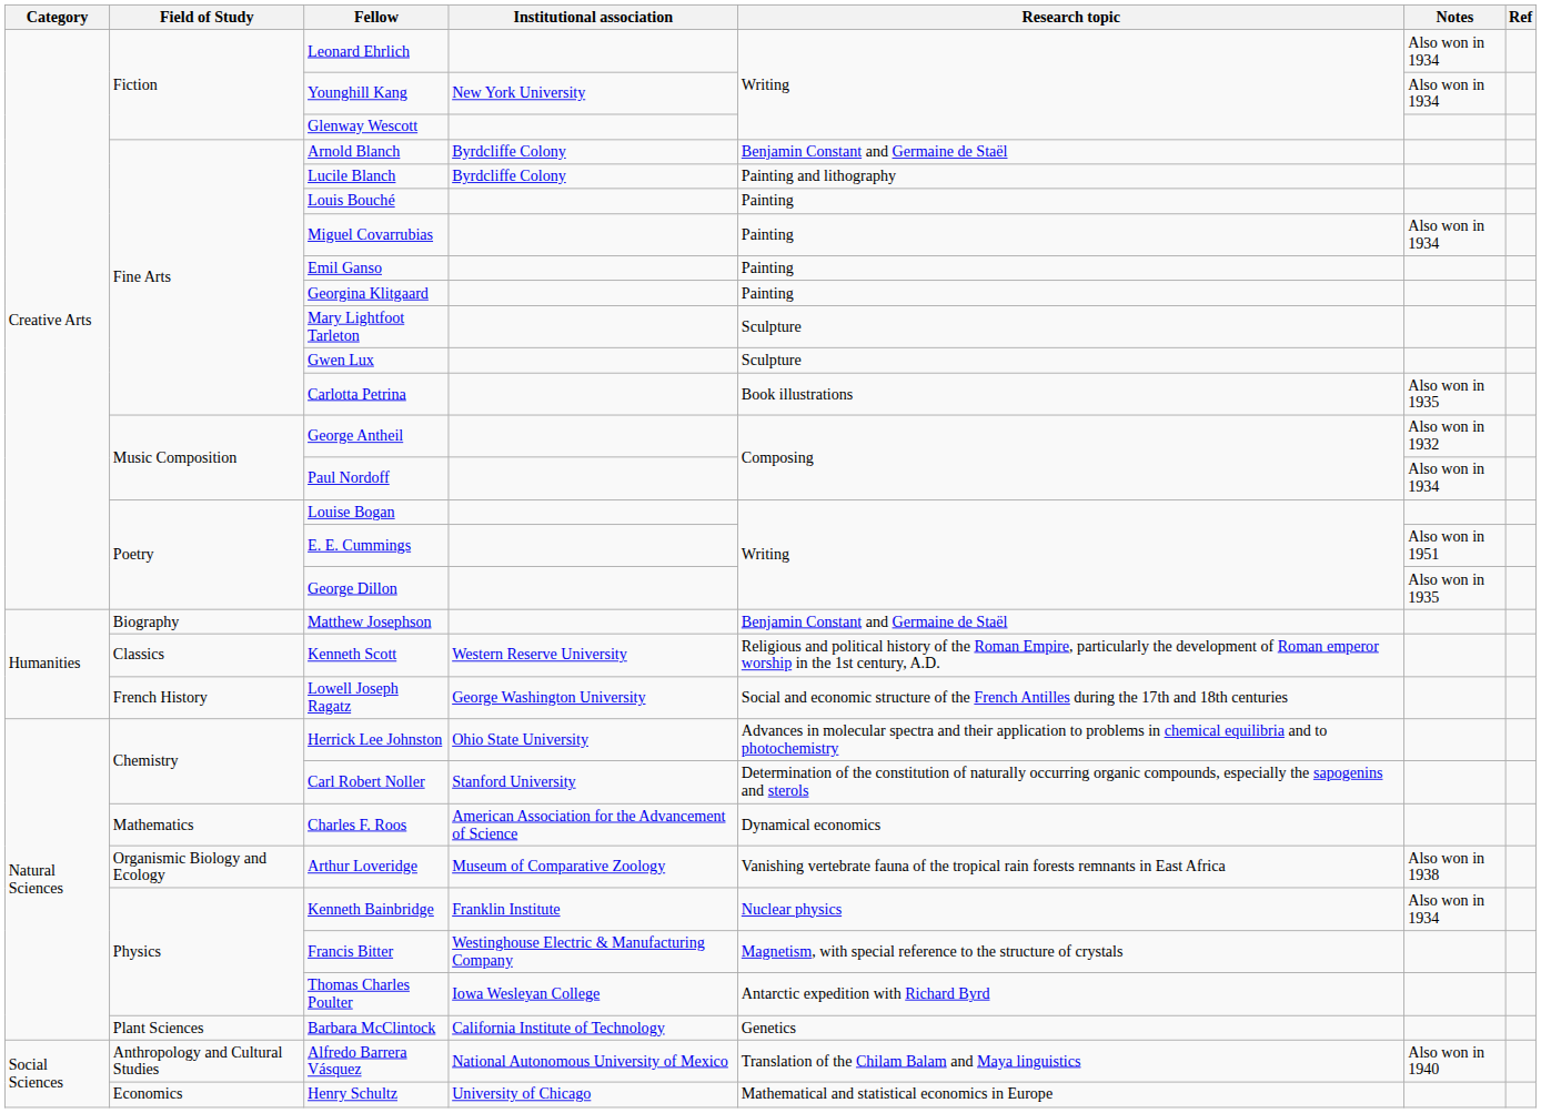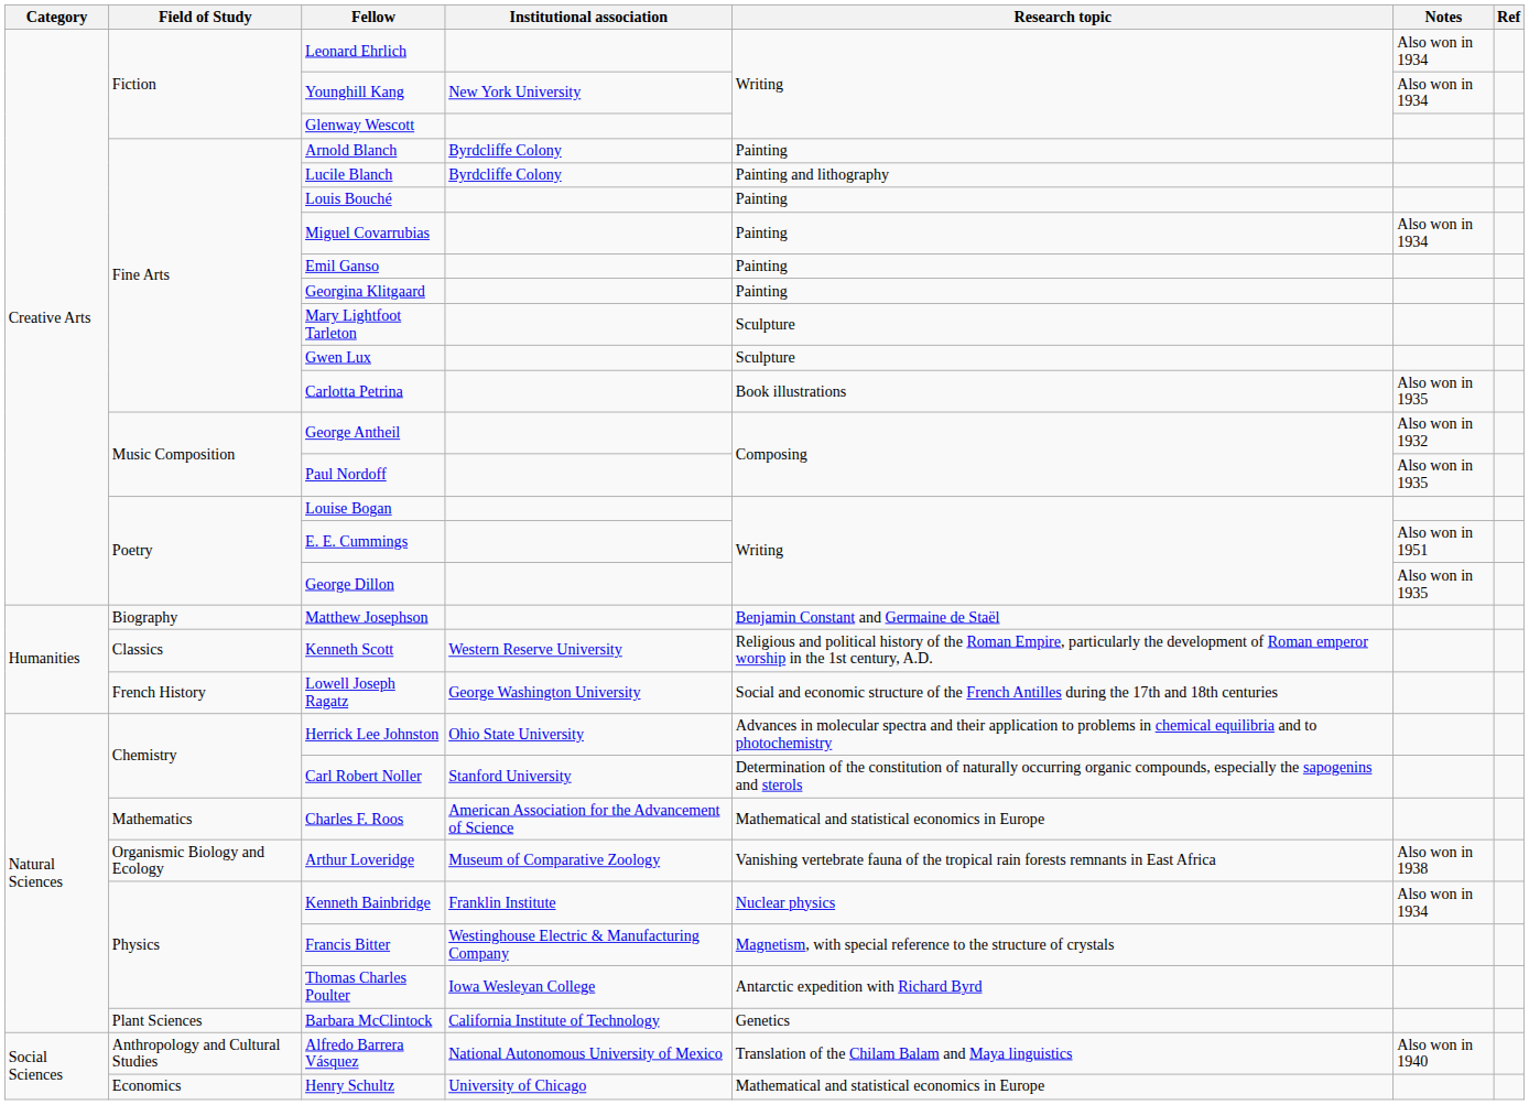 <table class="wikitable sortable static-row-numbers static-row-header-text">
 <tr>
 <th>Category</th>
 <th>Field of Study</th>
 <th>Fellow</th>
 <th>Institutional association </th>
 <th>Research topic</th>
 <th>Notes</th>
 <th class="unsortable">Ref</th>
 </tr>
 <tr>
 <td rowspan="17">Creative Arts</td>
 <td rowspan="3">Fiction</td>
 <td><a href='#'>Leonard Ehrlich</a></td>
 <td></td>
 <td rowspan="3">Writing</td>
 <td>Also won in 1934</td>
 <td></td>
 </tr>
 <tr>
 <td><a href='#'>Younghill Kang</a></td>
 <td><a href='#'>New York University</a></td>
 <td>Also won in 1934</td>
 <td></td>
 </tr>
 <tr>
 <td><a href='#'>Glenway Wescott</a></td>
 <td></td>
 <td></td>
 <td></td>
 </tr>
 <tr>
 <td rowspan="9">Fine Arts</td>
 <td><a href='#'>Arnold Blanch</a></td>
 <td><a href='#'>Byrdcliffe Colony</a></td>
-<td><a href='#'>Benjamin Constant</a> and <a href='#'>Germaine de Staël</a></td>
+<td>Painting</td>
 <td></td>
 <td></td>
 </tr>
 <tr>
 <td><a href='#'>Lucile Blanch</a></td>
 <td><a href='#'>Byrdcliffe Colony</a></td>
 <td>Painting and lithography</td>
 <td></td>
 <td></td>
 </tr>
 <tr>
 <td><a href='#'>Louis Bouché</a></td>
 <td></td>
 <td>Painting</td>
 <td></td>
 <td></td>
 </tr>
 <tr>
 <td><a href='#'>Miguel Covarrubias</a></td>
 <td></td>
 <td>Painting</td>
 <td>Also won in 1934</td>
 <td></td>
 </tr>
 <tr>
 <td><a href='#'>Emil Ganso</a></td>
 <td></td>
 <td>Painting</td>
 <td></td>
 <td></td>
 </tr>
 <tr>
 <td><a href='#'>Georgina Klitgaard</a></td>
 <td></td>
 <td>Painting</td>
 <td></td>
 <td></td>
 </tr>
 <tr>
 <td><a href='#'>Mary Lightfoot Tarleton</a></td>
 <td></td>
 <td>Sculpture</td>
 <td></td>
 <td></td>
 </tr>
 <tr>
 <td><a href='#'>Gwen Lux</a></td>
 <td></td>
 <td>Sculpture</td>
 <td></td>
 <td></td>
 </tr>
 <tr>
 <td><a href='#'>Carlotta Petrina</a></td>
 <td></td>
 <td>Book illustrations</td>
 <td>Also won in 1935</td>
 <td></td>
 </tr>
 <tr>
 <td rowspan="2">Music Composition</td>
 <td><a href='#'>George Antheil</a></td>
 <td></td>
 <td rowspan="2">Composing</td>
 <td>Also won in 1932</td>
 <td></td>
 </tr>
 <tr>
 <td><a href='#'>Paul Nordoff</a></td>
 <td></td>
-<td>Also won in 1934</td>
+<td>Also won in 1935</td>
 <td></td>
 </tr>
 <tr>
 <td rowspan="3">Poetry</td>
 <td><a href='#'>Louise Bogan</a></td>
 <td></td>
 <td rowspan="3">Writing</td>
 <td></td>
 <td></td>
 </tr>
 <tr>
 <td><a href='#'>E. E. Cummings</a></td>
 <td></td>
 <td>Also won in 1951</td>
 <td></td>
 </tr>
 <tr>
 <td><a href='#'>George Dillon</a></td>
 <td></td>
 <td>Also won in 1935</td>
 <td></td>
 </tr>
 <tr>
 <td rowspan="3">Humanities</td>
 <td>Biography</td>
 <td><a href='#'>Matthew Josephson</a></td>
 <td></td>
 <td><a href='#'>Benjamin Constant</a> and <a href='#'>Germaine de Staël</a></td>
 <td></td>
 <td></td>
 </tr>
 <tr>
 <td>Classics</td>
 <td><a href='#'>Kenneth Scott</a></td>
 <td><a href='#'>Western Reserve University</a></td>
 <td>Religious and political history of the <a href='#'>Roman Empire</a>, particularly the development of <a href='#'>Roman emperor worship</a> in the 1st century, A.D.</td>
 <td></td>
 <td></td>
 </tr>
 <tr>
 <td>French History</td>
 <td><a href='#'>Lowell Joseph Ragatz</a></td>
 <td><a href='#'>George Washington University</a></td>
 <td>Social and economic structure of the <a href='#'>French Antilles</a> during the 17th and 18th centuries</td>
 <td></td>
 <td></td>
 </tr>
 <tr>
 <td rowspan="8">Natural Sciences</td>
 <td rowspan="2">Chemistry</td>
 <td><a href='#'>Herrick Lee Johnston</a></td>
 <td><a href='#'>Ohio State University</a></td>
 <td>Advances in molecular spectra and their application to problems in <a href='#'>chemical equilibria</a> and to <a href='#'>photochemistry</a></td>
 <td></td>
 <td></td>
 </tr>
 <tr>
 <td><a href='#'>Carl Robert Noller</a></td>
 <td><a href='#'>Stanford University</a></td>
 <td>Determination of the constitution of naturally occurring organic compounds, especially the <a href='#'>sapogenins</a> and <a href='#'>sterols</a></td>
 <td></td>
 <td></td>
 </tr>
 <tr>
 <td>Mathematics</td>
 <td><a href='#'>Charles F. Roos</a></td>
 <td><a href='#'>American Association for the Advancement of Science</a></td>
-<td>Dynamical economics</td>
+<td>Mathematical and statistical economics in Europe</td>
 <td></td>
 <td></td>
 </tr>
 <tr>
 <td>Organismic Biology and Ecology</td>
 <td><a href='#'>Arthur Loveridge</a></td>
 <td><a href='#'>Museum of Comparative Zoology</a></td>
 <td>Vanishing vertebrate fauna of the tropical rain forests remnants in East Africa</td>
 <td>Also won in 1938</td>
 <td></td>
 </tr>
 <tr>
 <td rowspan="3">Physics</td>
 <td><a href='#'>Kenneth Bainbridge</a></td>
 <td><a href='#'>Franklin Institute</a></td>
 <td><a href='#'>Nuclear physics</a></td>
 <td>Also won in 1934</td>
 <td></td>
 </tr>
 <tr>
 <td><a href='#'>Francis Bitter</a></td>
 <td><a href='#'>Westinghouse Electric & Manufacturing Company</a></td>
 <td><a href='#'>Magnetism</a>, with special reference to the structure of crystals</td>
 <td></td>
 <td></td>
 </tr>
 <tr>
 <td><a href='#'>Thomas Charles Poulter</a></td>
 <td><a href='#'>Iowa Wesleyan College</a></td>
 <td>Antarctic expedition with <a href='#'>Richard Byrd</a></td>
 <td></td>
 <td></td>
 </tr>
 <tr>
 <td>Plant Sciences</td>
 <td><a href='#'>Barbara McClintock</a></td>
 <td><a href='#'>California Institute of Technology</a></td>
 <td>Genetics</td>
 <td></td>
 <td></td>
 </tr>
 <tr>
 <td rowspan="2">Social Sciences</td>
 <td>Anthropology and Cultural Studies</td>
 <td><a href='#'>Alfredo Barrera Vásquez</a></td>
 <td><a href='#'>National Autonomous University of Mexico</a></td>
 <td>Translation of the <a href='#'>Chilam Balam</a> and <a href='#'>Maya linguistics</a></td>
 <td>Also won in 1940</td>
 <td></td>
 </tr>
 <tr>
 <td>Economics</td>
 <td><a href='#'>Henry Schultz</a></td>
 <td><a href='#'>University of Chicago</a></td>
 <td>Mathematical and statistical economics in Europe</td>
 <td></td>
 <td></td>
 </tr>
 </table>
